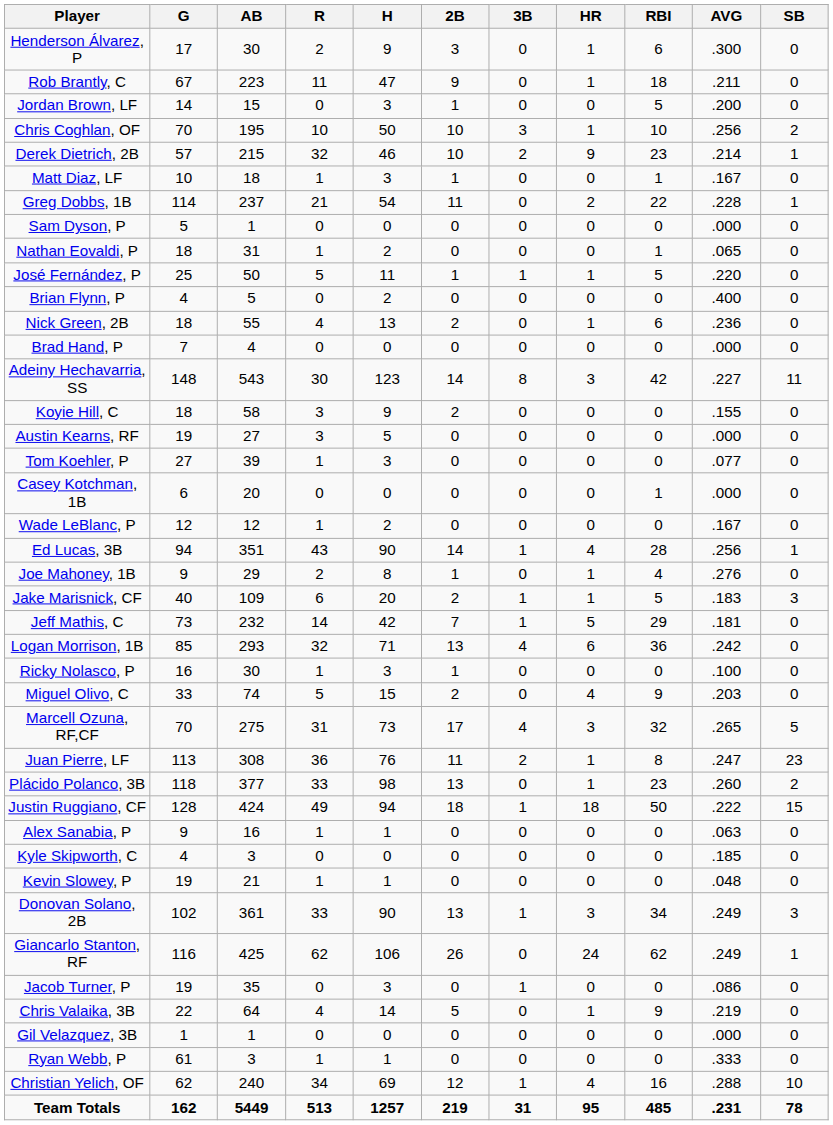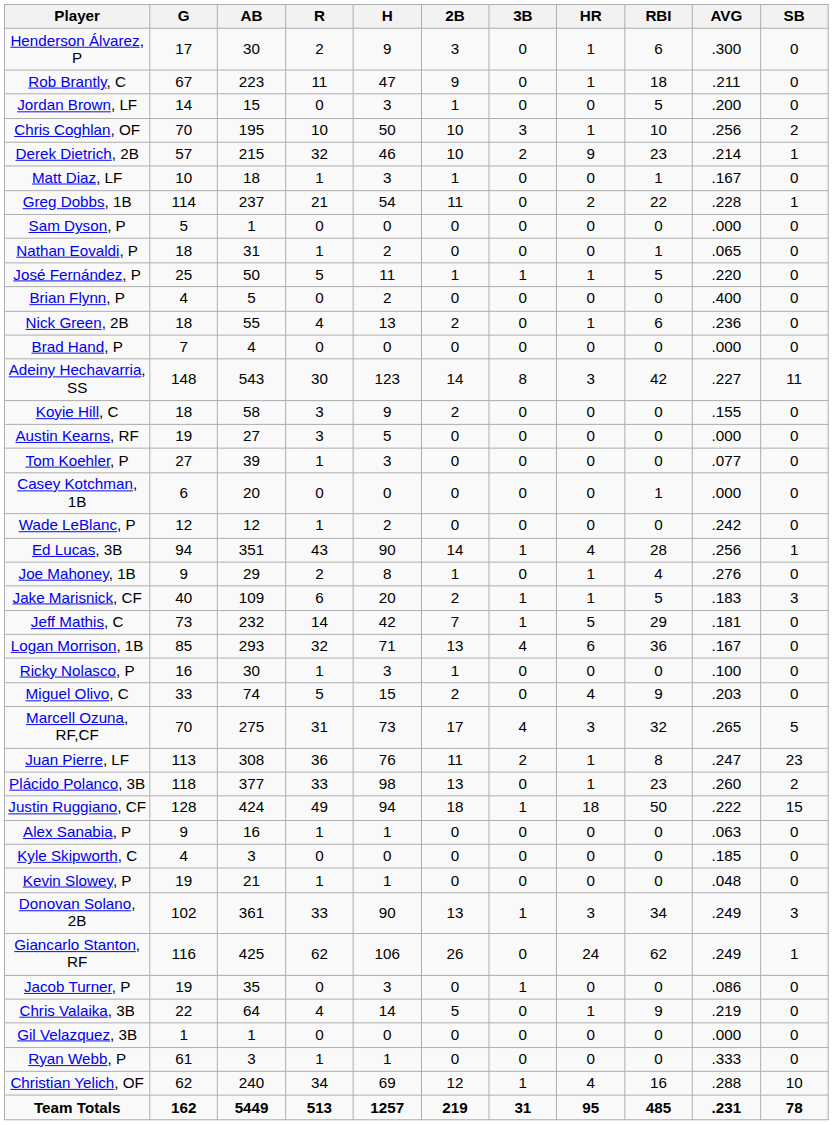 <table class="wikitable sortable">
 <tr>
 <th bgcolor="#DDDDFF" width="15%">Player</th>
 <th bgcolor="#DDDDFF" width="7%">G</th>
 <th bgcolor="#DDDDFF" width="7%">AB</th>
 <th bgcolor="#DDDDFF" width="7%">R</th>
 <th bgcolor="#DDDDFF" width="7%">H</th>
 <th bgcolor="#DDDDFF" width="7%">2B</th>
 <th bgcolor="#DDDDFF" width="7%">3B</th>
 <th bgcolor="#DDDDFF" width="7%">HR</th>
 <th bgcolor="#DDDDFF" width="7%">RBI</th>
 <th bgcolor="#DDDDFF" width="7%">AVG</th>
 <th bgcolor="#DDDDFF" width="7%">SB</th>
 </tr>
 <tr align=center>
 <td><a href='#'>Henderson Álvarez</a>, P</td>
 <td>17</td>
 <td>30</td>
 <td>2</td>
 <td>9</td>
 <td>3</td>
 <td>0</td>
 <td>1</td>
 <td>6</td>
 <td>.300</td>
 <td>0</td>
 </tr>
 <tr align=center>
 <td><a href='#'>Rob Brantly</a>, C</td>
 <td>67</td>
 <td>223</td>
 <td>11</td>
 <td>47</td>
 <td>9</td>
 <td>0</td>
 <td>1</td>
 <td>18</td>
 <td>.211</td>
 <td>0</td>
 </tr>
 <tr align=center>
 <td><a href='#'>Jordan Brown</a>, LF</td>
 <td>14</td>
 <td>15</td>
 <td>0</td>
 <td>3</td>
 <td>1</td>
 <td>0</td>
 <td>0</td>
 <td>5</td>
 <td>.200</td>
 <td>0</td>
 </tr>
 <tr align=center>
 <td><a href='#'>Chris Coghlan</a>, OF</td>
 <td>70</td>
 <td>195</td>
 <td>10</td>
 <td>50</td>
 <td>10</td>
 <td>3</td>
 <td>1</td>
 <td>10</td>
 <td>.256</td>
 <td>2</td>
 </tr>
 <tr align=center>
 <td><a href='#'>Derek Dietrich</a>, 2B</td>
 <td>57</td>
 <td>215</td>
 <td>32</td>
 <td>46</td>
 <td>10</td>
 <td>2</td>
 <td>9</td>
 <td>23</td>
 <td>.214</td>
 <td>1</td>
 </tr>
 <tr align=center>
 <td><a href='#'>Matt Diaz</a>, LF</td>
 <td>10</td>
 <td>18</td>
 <td>1</td>
 <td>3</td>
 <td>1</td>
 <td>0</td>
 <td>0</td>
 <td>1</td>
 <td>.167</td>
 <td>0</td>
 </tr>
 <tr align=center>
 <td><a href='#'>Greg Dobbs</a>, 1B</td>
 <td>114</td>
 <td>237</td>
 <td>21</td>
 <td>54</td>
 <td>11</td>
 <td>0</td>
 <td>2</td>
 <td>22</td>
 <td>.228</td>
 <td>1</td>
 </tr>
 <tr align=center>
 <td><a href='#'>Sam Dyson</a>, P</td>
 <td>5</td>
 <td>1</td>
 <td>0</td>
 <td>0</td>
 <td>0</td>
 <td>0</td>
 <td>0</td>
 <td>0</td>
 <td>.000</td>
 <td>0</td>
 </tr>
 <tr align=center>
 <td><a href='#'>Nathan Eovaldi</a>, P</td>
 <td>18</td>
 <td>31</td>
 <td>1</td>
 <td>2</td>
 <td>0</td>
 <td>0</td>
 <td>0</td>
 <td>1</td>
 <td>.065</td>
 <td>0</td>
 </tr>
 <tr align=center>
 <td><a href='#'>José Fernández</a>, P</td>
 <td>25</td>
 <td>50</td>
 <td>5</td>
 <td>11</td>
 <td>1</td>
 <td>1</td>
 <td>1</td>
 <td>5</td>
 <td>.220</td>
 <td>0</td>
 </tr>
 <tr align=center>
 <td><a href='#'>Brian Flynn</a>, P</td>
 <td>4</td>
 <td>5</td>
 <td>0</td>
 <td>2</td>
 <td>0</td>
 <td>0</td>
 <td>0</td>
 <td>0</td>
 <td>.400</td>
 <td>0</td>
 </tr>
 <tr align=center>
 <td><a href='#'>Nick Green</a>, 2B</td>
 <td>18</td>
 <td>55</td>
 <td>4</td>
 <td>13</td>
 <td>2</td>
 <td>0</td>
 <td>1</td>
 <td>6</td>
 <td>.236</td>
 <td>0</td>
 </tr>
 <tr align=center>
 <td><a href='#'>Brad Hand</a>, P</td>
 <td>7</td>
 <td>4</td>
 <td>0</td>
 <td>0</td>
 <td>0</td>
 <td>0</td>
 <td>0</td>
 <td>0</td>
 <td>.000</td>
 <td>0</td>
 </tr>
 <tr align=center>
 <td><a href='#'>Adeiny Hechavarria</a>, SS</td>
 <td>148</td>
 <td>543</td>
 <td>30</td>
 <td>123</td>
 <td>14</td>
 <td>8</td>
 <td>3</td>
 <td>42</td>
 <td>.227</td>
 <td>11</td>
 </tr>
 <tr align=center>
 <td><a href='#'>Koyie Hill</a>, C</td>
 <td>18</td>
 <td>58</td>
 <td>3</td>
 <td>9</td>
 <td>2</td>
 <td>0</td>
 <td>0</td>
 <td>0</td>
 <td>.155</td>
 <td>0</td>
 </tr>
 <tr align=center>
 <td><a href='#'>Austin Kearns</a>, RF</td>
 <td>19</td>
 <td>27</td>
 <td>3</td>
 <td>5</td>
 <td>0</td>
 <td>0</td>
 <td>0</td>
 <td>0</td>
 <td>.000</td>
 <td>0</td>
 </tr>
 <tr align=center>
 <td><a href='#'>Tom Koehler</a>, P</td>
 <td>27</td>
 <td>39</td>
 <td>1</td>
 <td>3</td>
 <td>0</td>
 <td>0</td>
 <td>0</td>
 <td>0</td>
 <td>.077</td>
 <td>0</td>
 </tr>
 <tr align=center>
 <td><a href='#'>Casey Kotchman</a>, 1B</td>
 <td>6</td>
 <td>20</td>
 <td>0</td>
 <td>0</td>
 <td>0</td>
 <td>0</td>
 <td>0</td>
 <td>1</td>
 <td>.000</td>
 <td>0</td>
 </tr>
 <tr align=center>
 <td><a href='#'>Wade LeBlanc</a>, P</td>
 <td>12</td>
 <td>12</td>
 <td>1</td>
 <td>2</td>
 <td>0</td>
 <td>0</td>
 <td>0</td>
 <td>0</td>
-<td>.167</td>
+<td>.242</td>
 <td>0</td>
 </tr>
 <tr align=center>
 <td><a href='#'>Ed Lucas</a>, 3B</td>
 <td>94</td>
 <td>351</td>
 <td>43</td>
 <td>90</td>
 <td>14</td>
 <td>1</td>
 <td>4</td>
 <td>28</td>
 <td>.256</td>
 <td>1</td>
 </tr>
 <tr align=center>
 <td><a href='#'>Joe Mahoney</a>, 1B</td>
 <td>9</td>
 <td>29</td>
 <td>2</td>
 <td>8</td>
 <td>1</td>
 <td>0</td>
 <td>1</td>
 <td>4</td>
 <td>.276</td>
 <td>0</td>
 </tr>
 <tr align=center>
 <td><a href='#'>Jake Marisnick</a>, CF</td>
 <td>40</td>
 <td>109</td>
 <td>6</td>
 <td>20</td>
 <td>2</td>
 <td>1</td>
 <td>1</td>
 <td>5</td>
 <td>.183</td>
 <td>3</td>
 </tr>
 <tr align=center>
 <td><a href='#'>Jeff Mathis</a>, C</td>
 <td>73</td>
 <td>232</td>
 <td>14</td>
 <td>42</td>
 <td>7</td>
 <td>1</td>
 <td>5</td>
 <td>29</td>
 <td>.181</td>
 <td>0</td>
 </tr>
 <tr align=center>
 <td><a href='#'>Logan Morrison</a>, 1B</td>
 <td>85</td>
 <td>293</td>
 <td>32</td>
 <td>71</td>
 <td>13</td>
 <td>4</td>
 <td>6</td>
 <td>36</td>
-<td>.242</td>
+<td>.167</td>
 <td>0</td>
 </tr>
 <tr align=center>
 <td><a href='#'>Ricky Nolasco</a>, P</td>
 <td>16</td>
 <td>30</td>
 <td>1</td>
 <td>3</td>
 <td>1</td>
 <td>0</td>
 <td>0</td>
 <td>0</td>
 <td>.100</td>
 <td>0</td>
 </tr>
 <tr align=center>
 <td><a href='#'>Miguel Olivo</a>, C</td>
 <td>33</td>
 <td>74</td>
 <td>5</td>
 <td>15</td>
 <td>2</td>
 <td>0</td>
 <td>4</td>
 <td>9</td>
 <td>.203</td>
 <td>0</td>
 </tr>
 <tr align=center>
 <td><a href='#'>Marcell Ozuna</a>, RF,CF</td>
 <td>70</td>
 <td>275</td>
 <td>31</td>
 <td>73</td>
 <td>17</td>
 <td>4</td>
 <td>3</td>
 <td>32</td>
 <td>.265</td>
 <td>5</td>
 </tr>
 <tr align=center>
 <td><a href='#'>Juan Pierre</a>, LF</td>
 <td>113</td>
 <td>308</td>
 <td>36</td>
 <td>76</td>
 <td>11</td>
 <td>2</td>
 <td>1</td>
 <td>8</td>
 <td>.247</td>
 <td>23</td>
 </tr>
 <tr align=center>
 <td><a href='#'>Plácido Polanco</a>, 3B</td>
 <td>118</td>
 <td>377</td>
 <td>33</td>
 <td>98</td>
 <td>13</td>
 <td>0</td>
 <td>1</td>
 <td>23</td>
 <td>.260</td>
 <td>2</td>
 </tr>
 <tr align=center>
 <td><a href='#'>Justin Ruggiano</a>, CF</td>
 <td>128</td>
 <td>424</td>
 <td>49</td>
 <td>94</td>
 <td>18</td>
 <td>1</td>
 <td>18</td>
 <td>50</td>
 <td>.222</td>
 <td>15</td>
 </tr>
 <tr align=center>
 <td><a href='#'>Alex Sanabia</a>, P</td>
 <td>9</td>
 <td>16</td>
 <td>1</td>
 <td>1</td>
 <td>0</td>
 <td>0</td>
 <td>0</td>
 <td>0</td>
 <td>.063</td>
 <td>0</td>
 </tr>
 <tr align=center>
 <td><a href='#'>Kyle Skipworth</a>, C</td>
 <td>4</td>
 <td>3</td>
 <td>0</td>
 <td>0</td>
 <td>0</td>
 <td>0</td>
 <td>0</td>
 <td>0</td>
 <td>.185</td>
 <td>0</td>
 </tr>
 <tr align=center>
 <td><a href='#'>Kevin Slowey</a>, P</td>
 <td>19</td>
 <td>21</td>
 <td>1</td>
 <td>1</td>
 <td>0</td>
 <td>0</td>
 <td>0</td>
 <td>0</td>
 <td>.048</td>
 <td>0</td>
 </tr>
 <tr align=center>
 <td><a href='#'>Donovan Solano</a>, 2B</td>
 <td>102</td>
 <td>361</td>
 <td>33</td>
 <td>90</td>
 <td>13</td>
 <td>1</td>
 <td>3</td>
 <td>34</td>
 <td>.249</td>
 <td>3</td>
 </tr>
 <tr align=center>
 <td><a href='#'>Giancarlo Stanton</a>, RF</td>
 <td>116</td>
 <td>425</td>
 <td>62</td>
 <td>106</td>
 <td>26</td>
 <td>0</td>
 <td>24</td>
 <td>62</td>
 <td>.249</td>
 <td>1</td>
 </tr>
 <tr align=center>
 <td><a href='#'>Jacob Turner</a>, P</td>
 <td>19</td>
 <td>35</td>
 <td>0</td>
 <td>3</td>
 <td>0</td>
 <td>1</td>
 <td>0</td>
 <td>0</td>
 <td>.086</td>
 <td>0</td>
 </tr>
 <tr align=center>
 <td><a href='#'>Chris Valaika</a>, 3B</td>
 <td>22</td>
 <td>64</td>
 <td>4</td>
 <td>14</td>
 <td>5</td>
 <td>0</td>
 <td>1</td>
 <td>9</td>
 <td>.219</td>
 <td>0</td>
 </tr>
 <tr align=center>
 <td><a href='#'>Gil Velazquez</a>, 3B</td>
 <td>1</td>
 <td>1</td>
 <td>0</td>
 <td>0</td>
 <td>0</td>
 <td>0</td>
 <td>0</td>
 <td>0</td>
 <td>.000</td>
 <td>0</td>
 </tr>
 <tr align=center>
 <td><a href='#'>Ryan Webb</a>, P</td>
 <td>61</td>
 <td>3</td>
 <td>1</td>
 <td>1</td>
 <td>0</td>
 <td>0</td>
 <td>0</td>
 <td>0</td>
 <td>.333</td>
 <td>0</td>
 </tr>
 <tr align=center>
 <td><a href='#'>Christian Yelich</a>, OF</td>
 <td>62</td>
 <td>240</td>
 <td>34</td>
 <td>69</td>
 <td>12</td>
 <td>1</td>
 <td>4</td>
 <td>16</td>
 <td>.288</td>
 <td>10</td>
 </tr>
 <tr align=center>
 <td><strong>Team Totals</strong></td>
 <td><strong>162</strong></td>
 <td><strong>5449</strong></td>
 <td><strong>513</strong></td>
 <td><strong>1257</strong></td>
 <td><strong>219</strong></td>
 <td><strong>31</strong></td>
 <td><strong>95</strong></td>
 <td><strong>485</strong></td>
 <td><strong>.231</strong></td>
 <td><strong>78</strong></td>
 </tr>
 </table>
